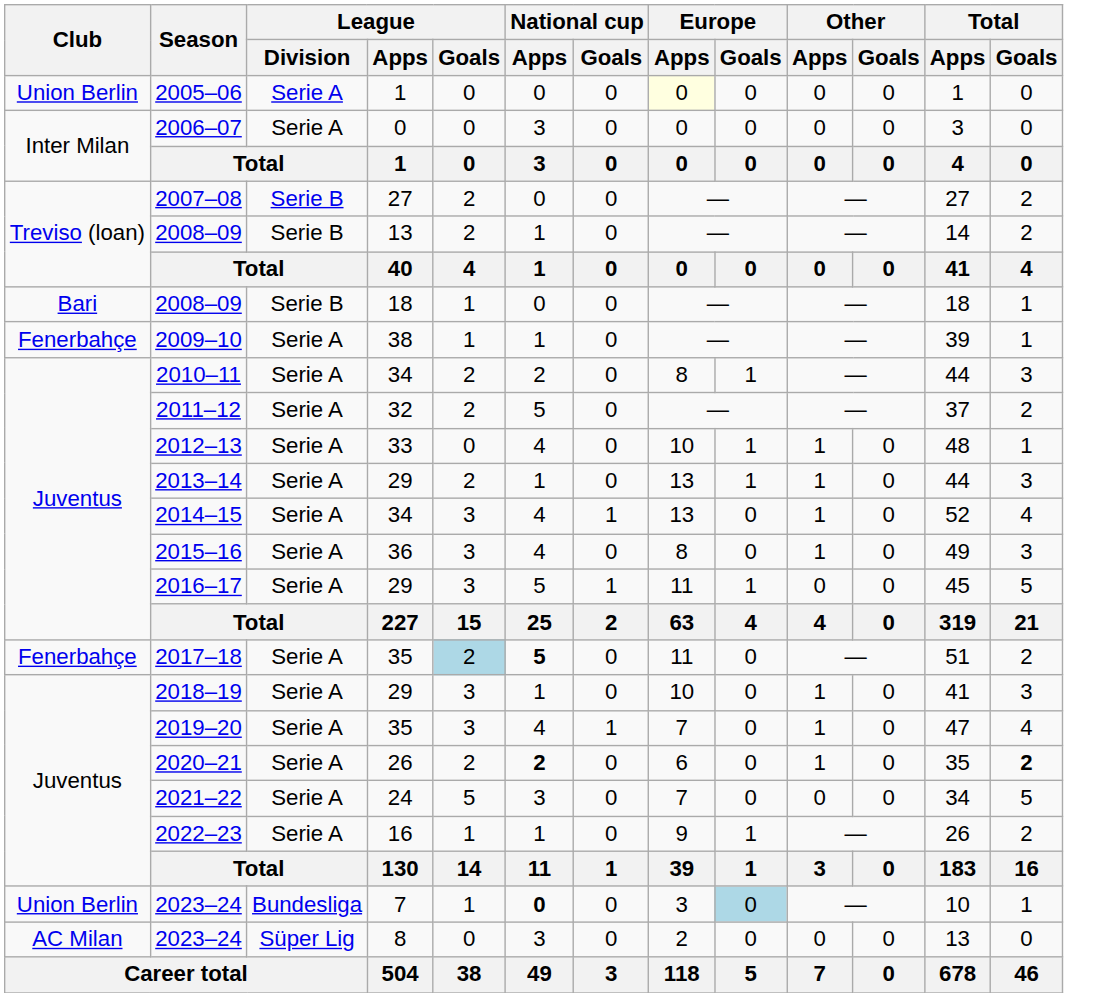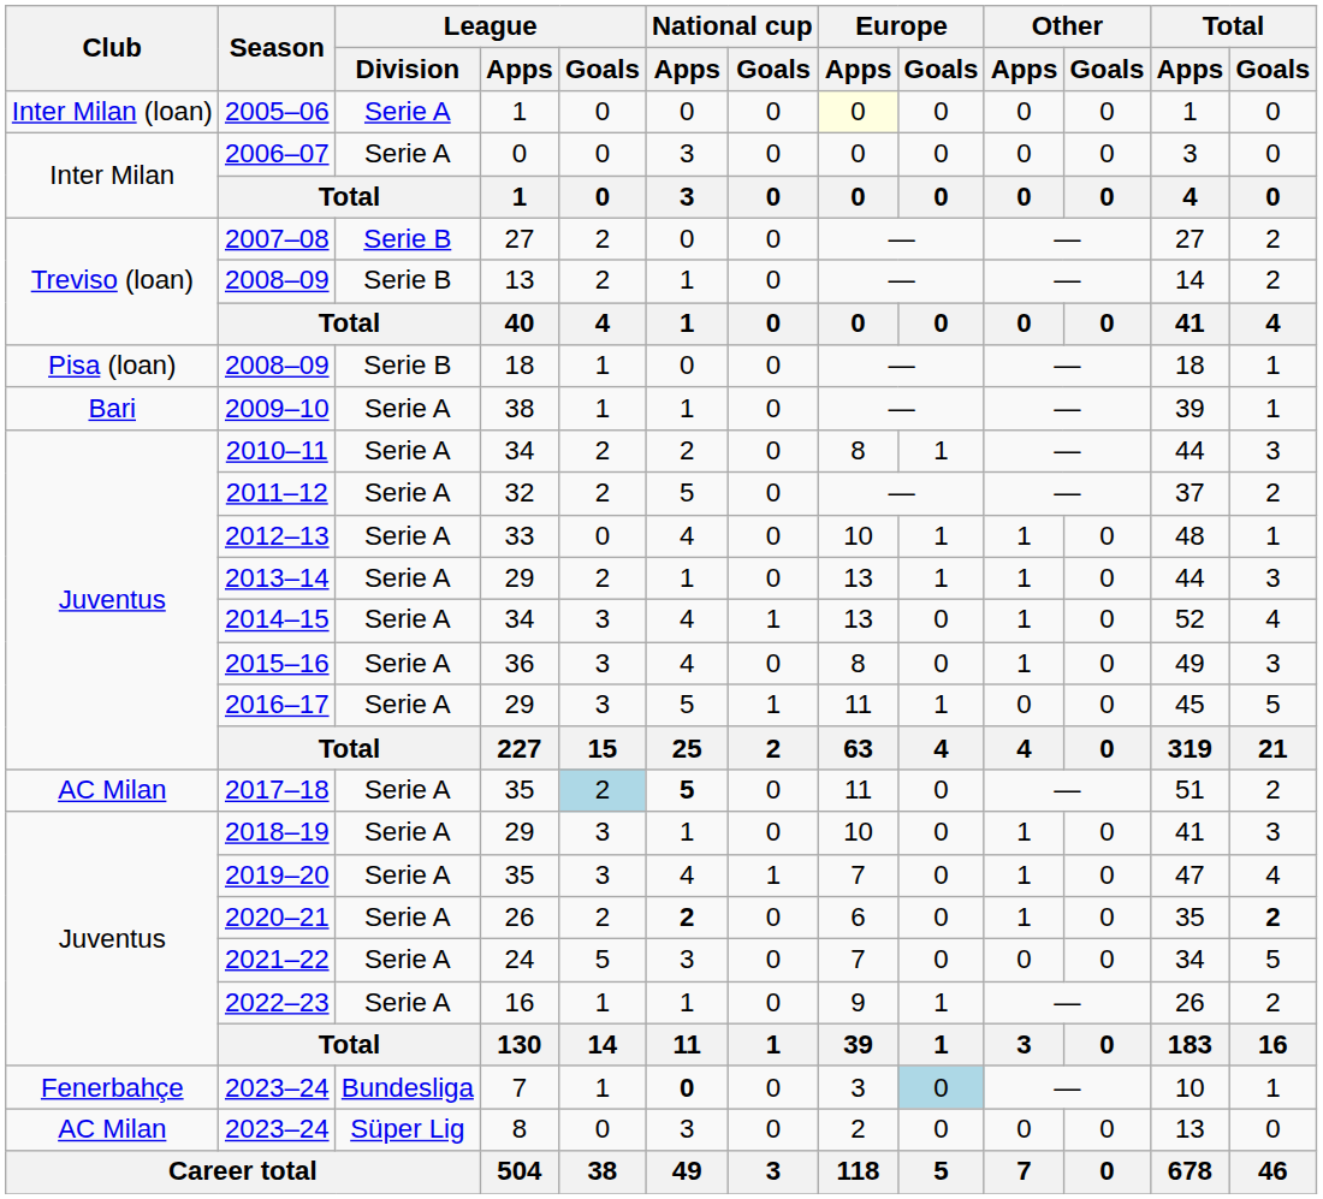 <table class="wikitable" style="text-align:center">
 <tr>
 <th rowspan="2">Club</th>
 <th rowspan="2">Season</th>
 <th colspan="3">League</th>
 <th colspan="2">National cup</th>
 <th colspan="2">Europe</th>
 <th colspan="2">Other</th>
 <th colspan="2">Total</th>
 </tr>
 <tr>
 <th>Division</th>
 <th>Apps</th>
 <th>Goals</th>
 <th>Apps</th>
 <th>Goals</th>
 <th>Apps</th>
 <th>Goals</th>
 <th>Apps</th>
 <th>Goals</th>
 <th>Apps</th>
 <th>Goals</th>
 </tr>
 <tr>
-<td><a href='#'>Union Berlin</a></td>
+<td><a href='#'>Inter Milan</a> (loan)</td>
 <td><a href='#'>2005–06</a></td>
 <td><a href='#'>Serie A</a></td>
 <td>1</td>
 <td>0</td>
 <td>0</td>
 <td>0</td>
 <td style="background: lightyellow;">0</td>
 <td>0</td>
 <td>0</td>
 <td>0</td>
 <td>1</td>
 <td>0</td>
 </tr>
 <tr>
 <td rowspan="2">Inter Milan</td>
 <td><a href='#'>2006–07</a></td>
 <td>Serie A</td>
 <td>0</td>
 <td>0</td>
 <td>3</td>
 <td>0</td>
 <td>0</td>
 <td>0</td>
 <td>0</td>
 <td>0</td>
 <td>3</td>
 <td>0</td>
 </tr>
 <tr>
 <th colspan="2">Total</th>
 <th>1</th>
 <th>0</th>
 <th>3</th>
 <th>0</th>
 <th>0</th>
 <th>0</th>
 <th>0</th>
 <th>0</th>
 <th>4</th>
 <th>0</th>
 </tr>
 <tr>
 <td rowspan="3"><a href='#'>Treviso</a> (loan)</td>
 <td><a href='#'>2007–08</a></td>
 <td><a href='#'>Serie B</a></td>
 <td>27</td>
 <td>2</td>
 <td>0</td>
 <td>0</td>
 <td colspan="2">—</td>
 <td colspan="2">—</td>
 <td>27</td>
 <td>2</td>
 </tr>
 <tr>
 <td><a href='#'>2008–09</a></td>
 <td>Serie B</td>
 <td>13</td>
 <td>2</td>
 <td>1</td>
 <td>0</td>
 <td colspan="2">—</td>
 <td colspan="2">—</td>
 <td>14</td>
 <td>2</td>
 </tr>
 <tr>
 <th colspan="2">Total</th>
 <th>40</th>
 <th>4</th>
 <th>1</th>
 <th>0</th>
 <th>0</th>
 <th>0</th>
 <th>0</th>
 <th>0</th>
 <th>41</th>
 <th>4</th>
 </tr>
 <tr>
-<td><a href='#'>Bari</a></td>
+<td><a href='#'>Pisa</a> (loan)</td>
 <td><a href='#'>2008–09</a></td>
 <td>Serie B</td>
 <td>18</td>
 <td>1</td>
 <td>0</td>
 <td>0</td>
 <td colspan="2">—</td>
 <td colspan="2">—</td>
 <td>18</td>
 <td>1</td>
 </tr>
 <tr>
-<td><a href='#'>Fenerbahçe</a></td>
+<td><a href='#'>Bari</a></td>
 <td><a href='#'>2009–10</a></td>
 <td>Serie A</td>
 <td>38</td>
 <td>1</td>
 <td>1</td>
 <td>0</td>
 <td colspan="2">—</td>
 <td colspan="2">—</td>
 <td>39</td>
 <td>1</td>
 </tr>
 <tr>
 <td rowspan="8"><a href='#'>Juventus</a></td>
 <td><a href='#'>2010–11</a></td>
 <td>Serie A</td>
 <td>34</td>
 <td>2</td>
 <td>2</td>
 <td>0</td>
 <td>8</td>
 <td>1</td>
 <td colspan="2">—</td>
 <td>44</td>
 <td>3</td>
 </tr>
 <tr>
 <td><a href='#'>2011–12</a></td>
 <td>Serie A</td>
 <td>32</td>
 <td>2</td>
 <td>5</td>
 <td>0</td>
 <td colspan="2">—</td>
 <td colspan="2">—</td>
 <td>37</td>
 <td>2</td>
 </tr>
 <tr>
 <td><a href='#'>2012–13</a></td>
 <td>Serie A</td>
 <td>33</td>
 <td>0</td>
 <td>4</td>
 <td>0</td>
 <td>10</td>
 <td>1</td>
 <td>1</td>
 <td>0</td>
 <td>48</td>
 <td>1</td>
 </tr>
 <tr>
 <td><a href='#'>2013–14</a></td>
 <td>Serie A</td>
 <td>29</td>
 <td>2</td>
 <td>1</td>
 <td>0</td>
 <td>13</td>
 <td>1</td>
 <td>1</td>
 <td>0</td>
 <td>44</td>
 <td>3</td>
 </tr>
 <tr>
 <td><a href='#'>2014–15</a></td>
 <td>Serie A</td>
 <td>34</td>
 <td>3</td>
 <td>4</td>
 <td>1</td>
 <td>13</td>
 <td>0</td>
 <td>1</td>
 <td>0</td>
 <td>52</td>
 <td>4</td>
 </tr>
 <tr>
 <td><a href='#'>2015–16</a></td>
 <td>Serie A</td>
 <td>36</td>
 <td>3</td>
 <td>4</td>
 <td>0</td>
 <td>8</td>
 <td>0</td>
 <td>1</td>
 <td>0</td>
 <td>49</td>
 <td>3</td>
 </tr>
 <tr>
 <td><a href='#'>2016–17</a></td>
 <td>Serie A</td>
 <td>29</td>
 <td>3</td>
 <td>5</td>
 <td>1</td>
 <td>11</td>
 <td>1</td>
 <td>0</td>
 <td>0</td>
 <td>45</td>
 <td>5</td>
 </tr>
 <tr>
 <th colspan="2">Total</th>
 <th>227</th>
 <th>15</th>
 <th>25</th>
 <th>2</th>
 <th>63</th>
 <th>4</th>
 <th>4</th>
 <th>0</th>
 <th>319</th>
 <th>21</th>
 </tr>
 <tr>
-<td><a href='#'>Fenerbahçe</a></td>
+<td><a href='#'>AC Milan</a></td>
 <td><a href='#'>2017–18</a></td>
 <td>Serie A</td>
 <td>35</td>
 <td style="background: lightblue;">2</td>
 <td><strong>5</strong></td>
 <td>0</td>
 <td>11</td>
 <td>0</td>
 <td colspan="2">—</td>
 <td>51</td>
 <td>2</td>
 </tr>
 <tr>
 <td rowspan="6">Juventus</td>
 <td><a href='#'>2018–19</a></td>
 <td>Serie A</td>
 <td>29</td>
 <td>3</td>
 <td>1</td>
 <td>0</td>
 <td>10</td>
 <td>0</td>
 <td>1</td>
 <td>0</td>
 <td>41</td>
 <td>3</td>
 </tr>
 <tr>
 <td><a href='#'>2019–20</a></td>
 <td>Serie A</td>
 <td>35</td>
 <td>3</td>
 <td>4</td>
 <td>1</td>
 <td>7</td>
 <td>0</td>
 <td>1</td>
 <td>0</td>
 <td>47</td>
 <td>4</td>
 </tr>
 <tr>
 <td><a href='#'>2020–21</a></td>
 <td>Serie A</td>
 <td>26</td>
 <td>2</td>
 <td><strong>2</strong></td>
 <td>0</td>
 <td>6</td>
 <td>0</td>
 <td>1</td>
 <td>0</td>
 <td>35</td>
 <td><strong>2</strong></td>
 </tr>
 <tr>
 <td><a href='#'>2021–22</a></td>
 <td>Serie A</td>
 <td>24</td>
 <td>5</td>
 <td>3</td>
 <td>0</td>
 <td>7</td>
 <td>0</td>
 <td>0</td>
 <td>0</td>
 <td>34</td>
 <td>5</td>
 </tr>
 <tr>
 <td><a href='#'>2022–23</a></td>
 <td>Serie A</td>
 <td>16</td>
 <td>1</td>
 <td>1</td>
 <td>0</td>
 <td>9</td>
 <td>1</td>
 <td colspan="2">—</td>
 <td>26</td>
 <td>2</td>
 </tr>
 <tr>
 <th colspan="2">Total</th>
 <th>130</th>
 <th>14</th>
 <th>11</th>
 <th>1</th>
 <th>39</th>
 <th>1</th>
 <th>3</th>
 <th>0</th>
 <th>183</th>
 <th>16</th>
 </tr>
 <tr>
-<td><a href='#'>Union Berlin</a></td>
+<td><a href='#'>Fenerbahçe</a></td>
 <td><a href='#'>2023–24</a></td>
 <td><a href='#'>Bundesliga</a></td>
 <td>7</td>
 <td>1</td>
 <td><strong>0</strong></td>
 <td>0</td>
 <td>3</td>
 <td style="background: lightblue;">0</td>
 <td colspan="2">—</td>
 <td>10</td>
 <td>1</td>
 </tr>
 <tr>
 <td><a href='#'>AC Milan</a></td>
 <td><a href='#'>2023–24</a></td>
 <td><a href='#'>Süper Lig</a></td>
 <td>8</td>
 <td>0</td>
 <td>3</td>
 <td>0</td>
 <td>2</td>
 <td>0</td>
 <td>0</td>
 <td>0</td>
 <td>13</td>
 <td>0</td>
 </tr>
 <tr>
 <th colspan="3">Career total</th>
 <th>504</th>
 <th>38</th>
 <th>49</th>
 <th>3</th>
 <th>118</th>
 <th>5</th>
 <th>7</th>
 <th>0</th>
 <th>678</th>
 <th>46</th>
 </tr>
 </table>
